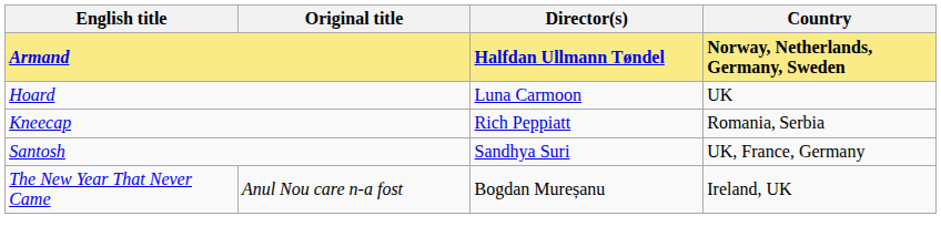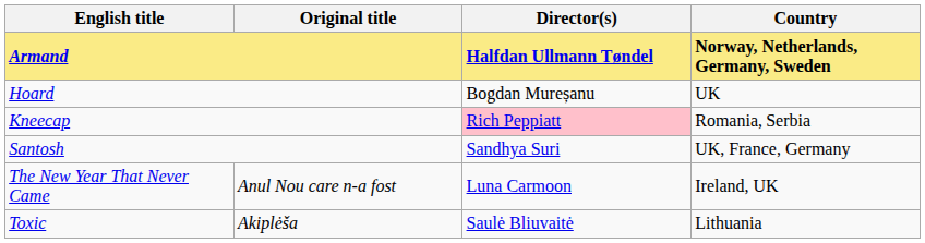 <table class="sortable wikitable" width="95%" cellpadding="5">
 <tr>
 <th width="20%">English title</th>
 <th width="20%">Original title</th>
 <th width="20%">Director(s)</th>
 <th width="20%">Country</th>
 </tr>
 <tr>
 <td colspan="2" style="background:#FAEB86"><strong><em><a href='#'>Armand</a></em></strong></td>
 <td style="background:#FAEB86"> <strong><a href='#'>Halfdan Ullmann Tøndel</a></strong></td>
 <td style="background:#FAEB86"><strong>Norway, Netherlands, Germany, Sweden</strong></td>
 </tr>
 <tr>
 <td colspan="2"><em><a href='#'>Hoard</a></em></td>
-<td> <a href='#'>Luna Carmoon</a></td>
+<td> Bogdan Mureșanu</td>
 <td>UK</td>
 </tr>
 <tr>
 <td colspan="2"><em><a href='#'>Kneecap</a></em></td>
-<td> <a href='#'>Rich Peppiatt</a></td>
+<td style="background: pink;"> <a href='#'>Rich Peppiatt</a></td>
 <td>Romania, Serbia</td>
 </tr>
 <tr>
 <td colspan="2"><em><a href='#'>Santosh</a></em></td>
 <td> <a href='#'>Sandhya Suri</a></td>
 <td>UK, France, Germany</td>
 </tr>
 <tr>
 <td><em><a href='#'>The New Year That Never Came</a></em></td>
 <td><em>Anul Nou care n-a fost</em></td>
-<td> Bogdan Mureșanu</td>
+<td> <a href='#'>Luna Carmoon</a></td>
 <td>Ireland, UK</td>
 </tr>
+<tr>
+<td><em><a href='#'>Toxic</a></em></td>
+<td><em>Akiplėša</em></td>
+<td> <a href='#'>Saulė Bliuvaitė</a></td>
+<td>Lithuania</td>
+</tr>
 </table>
